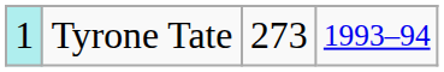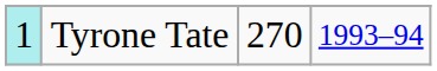 <table class="wikitable">
 <tr>
 </tr>
 <tr>
 <td style="background: paleturquoise;">1</td>
 <td>Tyrone Tate</td>
-<td>273</td>
+<td>270</td>
 <td style="font-size:80%;"><a href='#'>1993–94</a></td>
 </tr>
 </table>
